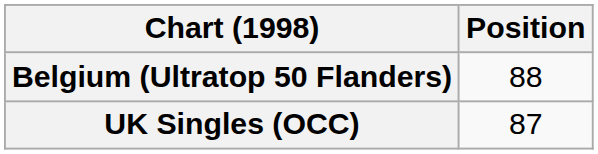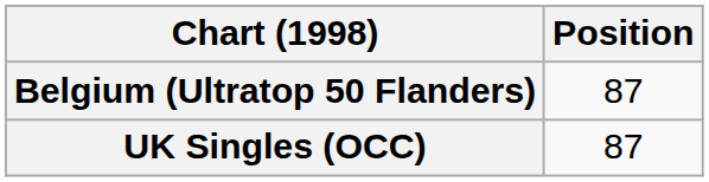 <table class="wikitable plainrowheaders" style="text-align:center">
 <tr>
 <th>Chart (1998)</th>
 <th>Position</th>
 </tr>
 <tr>
 <th scope="row">Belgium (Ultratop 50 Flanders)</th>
-<td>88</td>
+<td>87</td>
 </tr>
 <tr>
 <th scope="row">UK Singles (OCC)</th>
 <td>87</td>
 </tr>
 </table>
